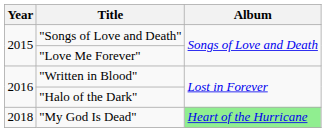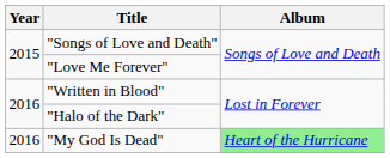 <table class="wikitable">
 <tr>
 <th>Year</th>
 <th>Title</th>
 <th>Album</th>
 </tr>
 <tr>
 <td align="center" rowspan="2">2015</td>
 <td>"Songs of Love and Death"</td>
 <td rowspan="2"><em><a href='#'>Songs of Love and Death</a></em></td>
 </tr>
 <tr>
 <td>"Love Me Forever"</td>
 </tr>
 <tr>
 <td align="center" rowspan="2">2016</td>
 <td>"Written in Blood"</td>
 <td rowspan="2"><em><a href='#'>Lost in Forever</a></em></td>
 </tr>
 <tr>
 <td>"Halo of the Dark"</td>
 </tr>
 <tr>
-<td>2018</td>
+<td>2016</td>
 <td align=left>"My God Is Dead"</td>
 <td style="background: lightgreen;"><em><a href='#'>Heart of the Hurricane</a></em></td>
 </tr>
 </table>
